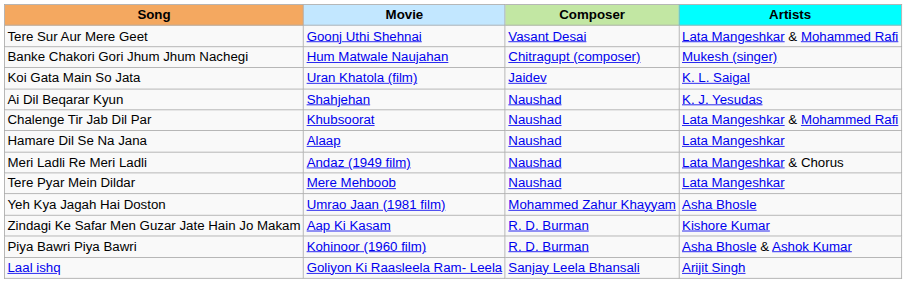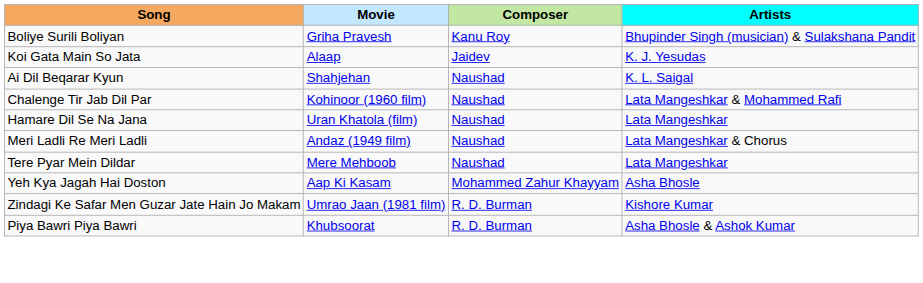 <table class="wikitable sortable">
 <tr>
 <th style="background:#f4a860">Song</th>
 <th style="background:#c2e7ff">Movie</th>
 <th style="background:#c2e7a3">Composer</th>
 <th style="background:#00ffff">Artists</th>
 </tr>
 <tr>
-<td>Tere Sur Aur Mere Geet</td>
-<td><a href='#'>Goonj Uthi Shehnai</a></td>
-<td><a href='#'>Vasant Desai</a></td>
-<td><a href='#'>Lata Mangeshkar</a> & <a href='#'>Mohammed Rafi</a></td>
-</tr>
-<tr>
-<td>Banke Chakori Gori Jhum Jhum Nachegi</td>
-<td><a href='#'>Hum Matwale Naujahan</a></td>
-<td><a href='#'>Chitragupt (composer)</a></td>
-<td><a href='#'>Mukesh (singer)</a></td>
+<td>Boliye Surili Boliyan</td>
+<td><a href='#'>Griha Pravesh</a></td>
+<td><a href='#'>Kanu Roy</a></td>
+<td><a href='#'>Bhupinder Singh (musician)</a> & <a href='#'>Sulakshana Pandit</a></td>
 </tr>
 <tr>
 <td>Koi Gata Main So Jata</td>
-<td><a href='#'>Uran Khatola (film)</a></td>
+<td><a href='#'>Alaap</a></td>
 <td><a href='#'>Jaidev</a></td>
-<td><a href='#'>K. L. Saigal</a></td>
+<td><a href='#'>K. J. Yesudas</a></td>
 </tr>
 <tr>
 <td>Ai Dil Beqarar Kyun</td>
 <td><a href='#'>Shahjehan</a></td>
 <td><a href='#'>Naushad</a></td>
-<td><a href='#'>K. J. Yesudas</a></td>
+<td><a href='#'>K. L. Saigal</a></td>
 </tr>
 <tr>
 <td>Chalenge Tir Jab Dil Par</td>
-<td><a href='#'>Khubsoorat</a></td>
+<td><a href='#'>Kohinoor (1960 film)</a></td>
 <td><a href='#'>Naushad</a></td>
 <td><a href='#'>Lata Mangeshkar</a> & <a href='#'>Mohammed Rafi</a></td>
 </tr>
 <tr>
 <td>Hamare Dil Se Na Jana</td>
-<td><a href='#'>Alaap</a></td>
+<td><a href='#'>Uran Khatola (film)</a></td>
 <td><a href='#'>Naushad</a></td>
 <td><a href='#'>Lata Mangeshkar</a></td>
 </tr>
 <tr>
 <td>Meri Ladli Re Meri Ladli</td>
 <td><a href='#'>Andaz (1949 film)</a></td>
 <td><a href='#'>Naushad</a></td>
 <td><a href='#'>Lata Mangeshkar</a> & Chorus</td>
 </tr>
 <tr>
 <td>Tere Pyar Mein Dildar</td>
 <td><a href='#'>Mere Mehboob</a></td>
 <td><a href='#'>Naushad</a></td>
 <td><a href='#'>Lata Mangeshkar</a></td>
 </tr>
 <tr>
 <td>Yeh Kya Jagah Hai Doston</td>
-<td><a href='#'>Umrao Jaan (1981 film)</a></td>
+<td><a href='#'>Aap Ki Kasam</a></td>
 <td><a href='#'>Mohammed Zahur Khayyam</a></td>
 <td><a href='#'>Asha Bhosle</a></td>
 </tr>
 <tr>
 <td>Zindagi Ke Safar Men Guzar Jate Hain Jo Makam</td>
-<td><a href='#'>Aap Ki Kasam</a></td>
+<td><a href='#'>Umrao Jaan (1981 film)</a></td>
 <td><a href='#'>R. D. Burman</a></td>
 <td><a href='#'>Kishore Kumar</a></td>
 </tr>
 <tr>
 <td>Piya Bawri Piya Bawri</td>
-<td><a href='#'>Kohinoor (1960 film)</a></td>
+<td><a href='#'>Khubsoorat</a></td>
 <td><a href='#'>R. D. Burman</a></td>
 <td><a href='#'>Asha Bhosle</a> & <a href='#'>Ashok Kumar</a></td>
 </tr>
-<tr>
-<td><a href='#'>Laal ishq</a></td>
-<td><a href='#'>Goliyon Ki Raasleela Ram- Leela</a></td>
-<td><a href='#'>Sanjay Leela Bhansali</a></td>
-<td><a href='#'>Arijit Singh</a></td>
-</tr>
 </table>
